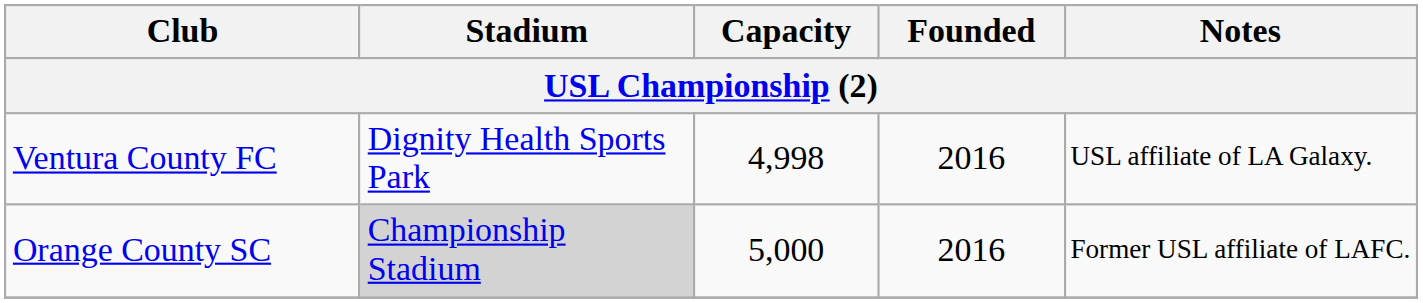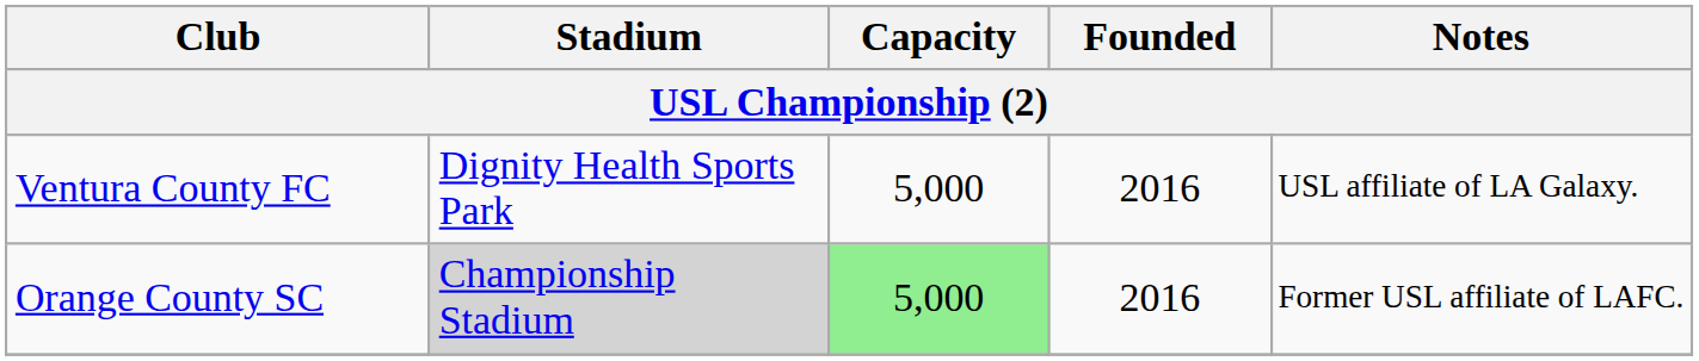 <table class="wikitable">
 <tr style="background:#efefef;">
 <th width=160px>Club</th>
 <th width=150px>Stadium</th>
 <th width=80px>Capacity</th>
 <th width=80px>Founded</th>
 <th>Notes</th>
 </tr>
 <tr>
 <th colspan=5><a href='#'>USL Championship</a> (2)</th>
 </tr>
 <tr>
 <td><a href='#'>Ventura County FC</a></td>
 <td><a href='#'>Dignity Health Sports Park</a></td>
-<td align=center>4,998</td>
+<td align=center>5,000</td>
 <td align=center>2016</td>
 <td style="font-size: 80%">USL affiliate of LA Galaxy.</td>
 </tr>
 <tr>
 <td><a href='#'>Orange County SC</a></td>
 <td style="background: lightgrey;"><a href='#'>Championship Stadium</a></td>
-<td align=center>5,000</td>
+<td align=center style="background: lightgreen;">5,000</td>
 <td align=center>2016</td>
 <td style="font-size: 80%">Former USL affiliate of LAFC.</td>
 </tr>
 <tr>
 </tr>
 </table>
